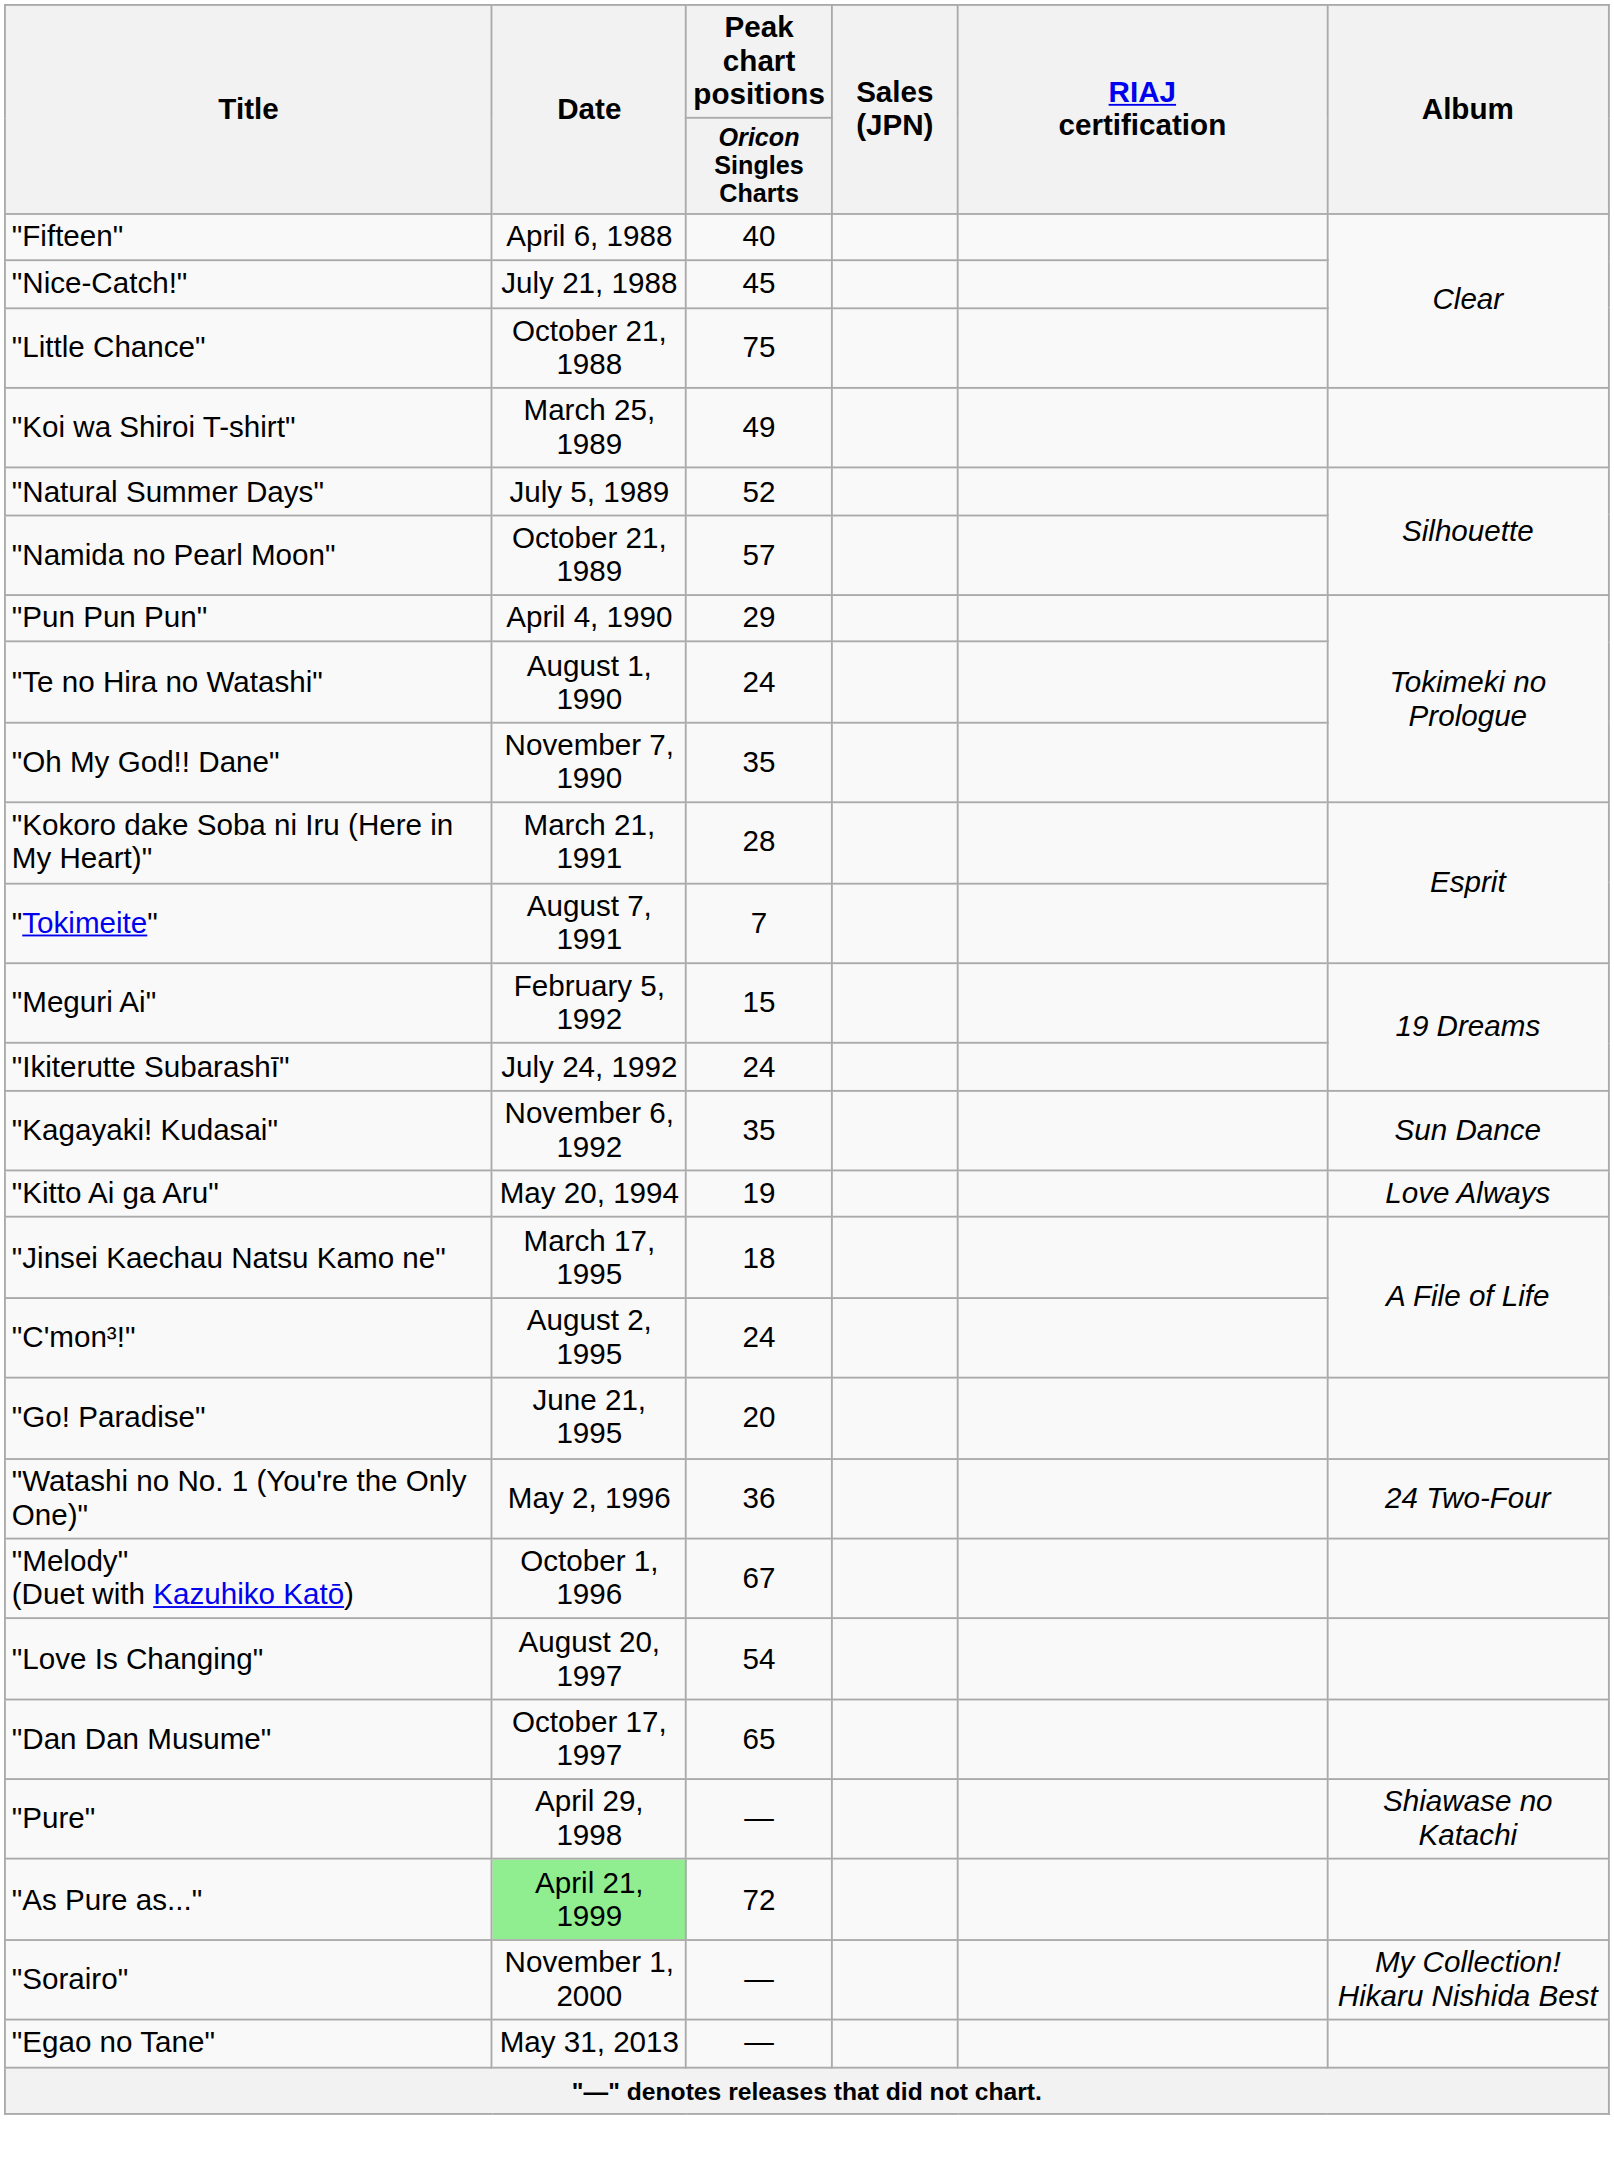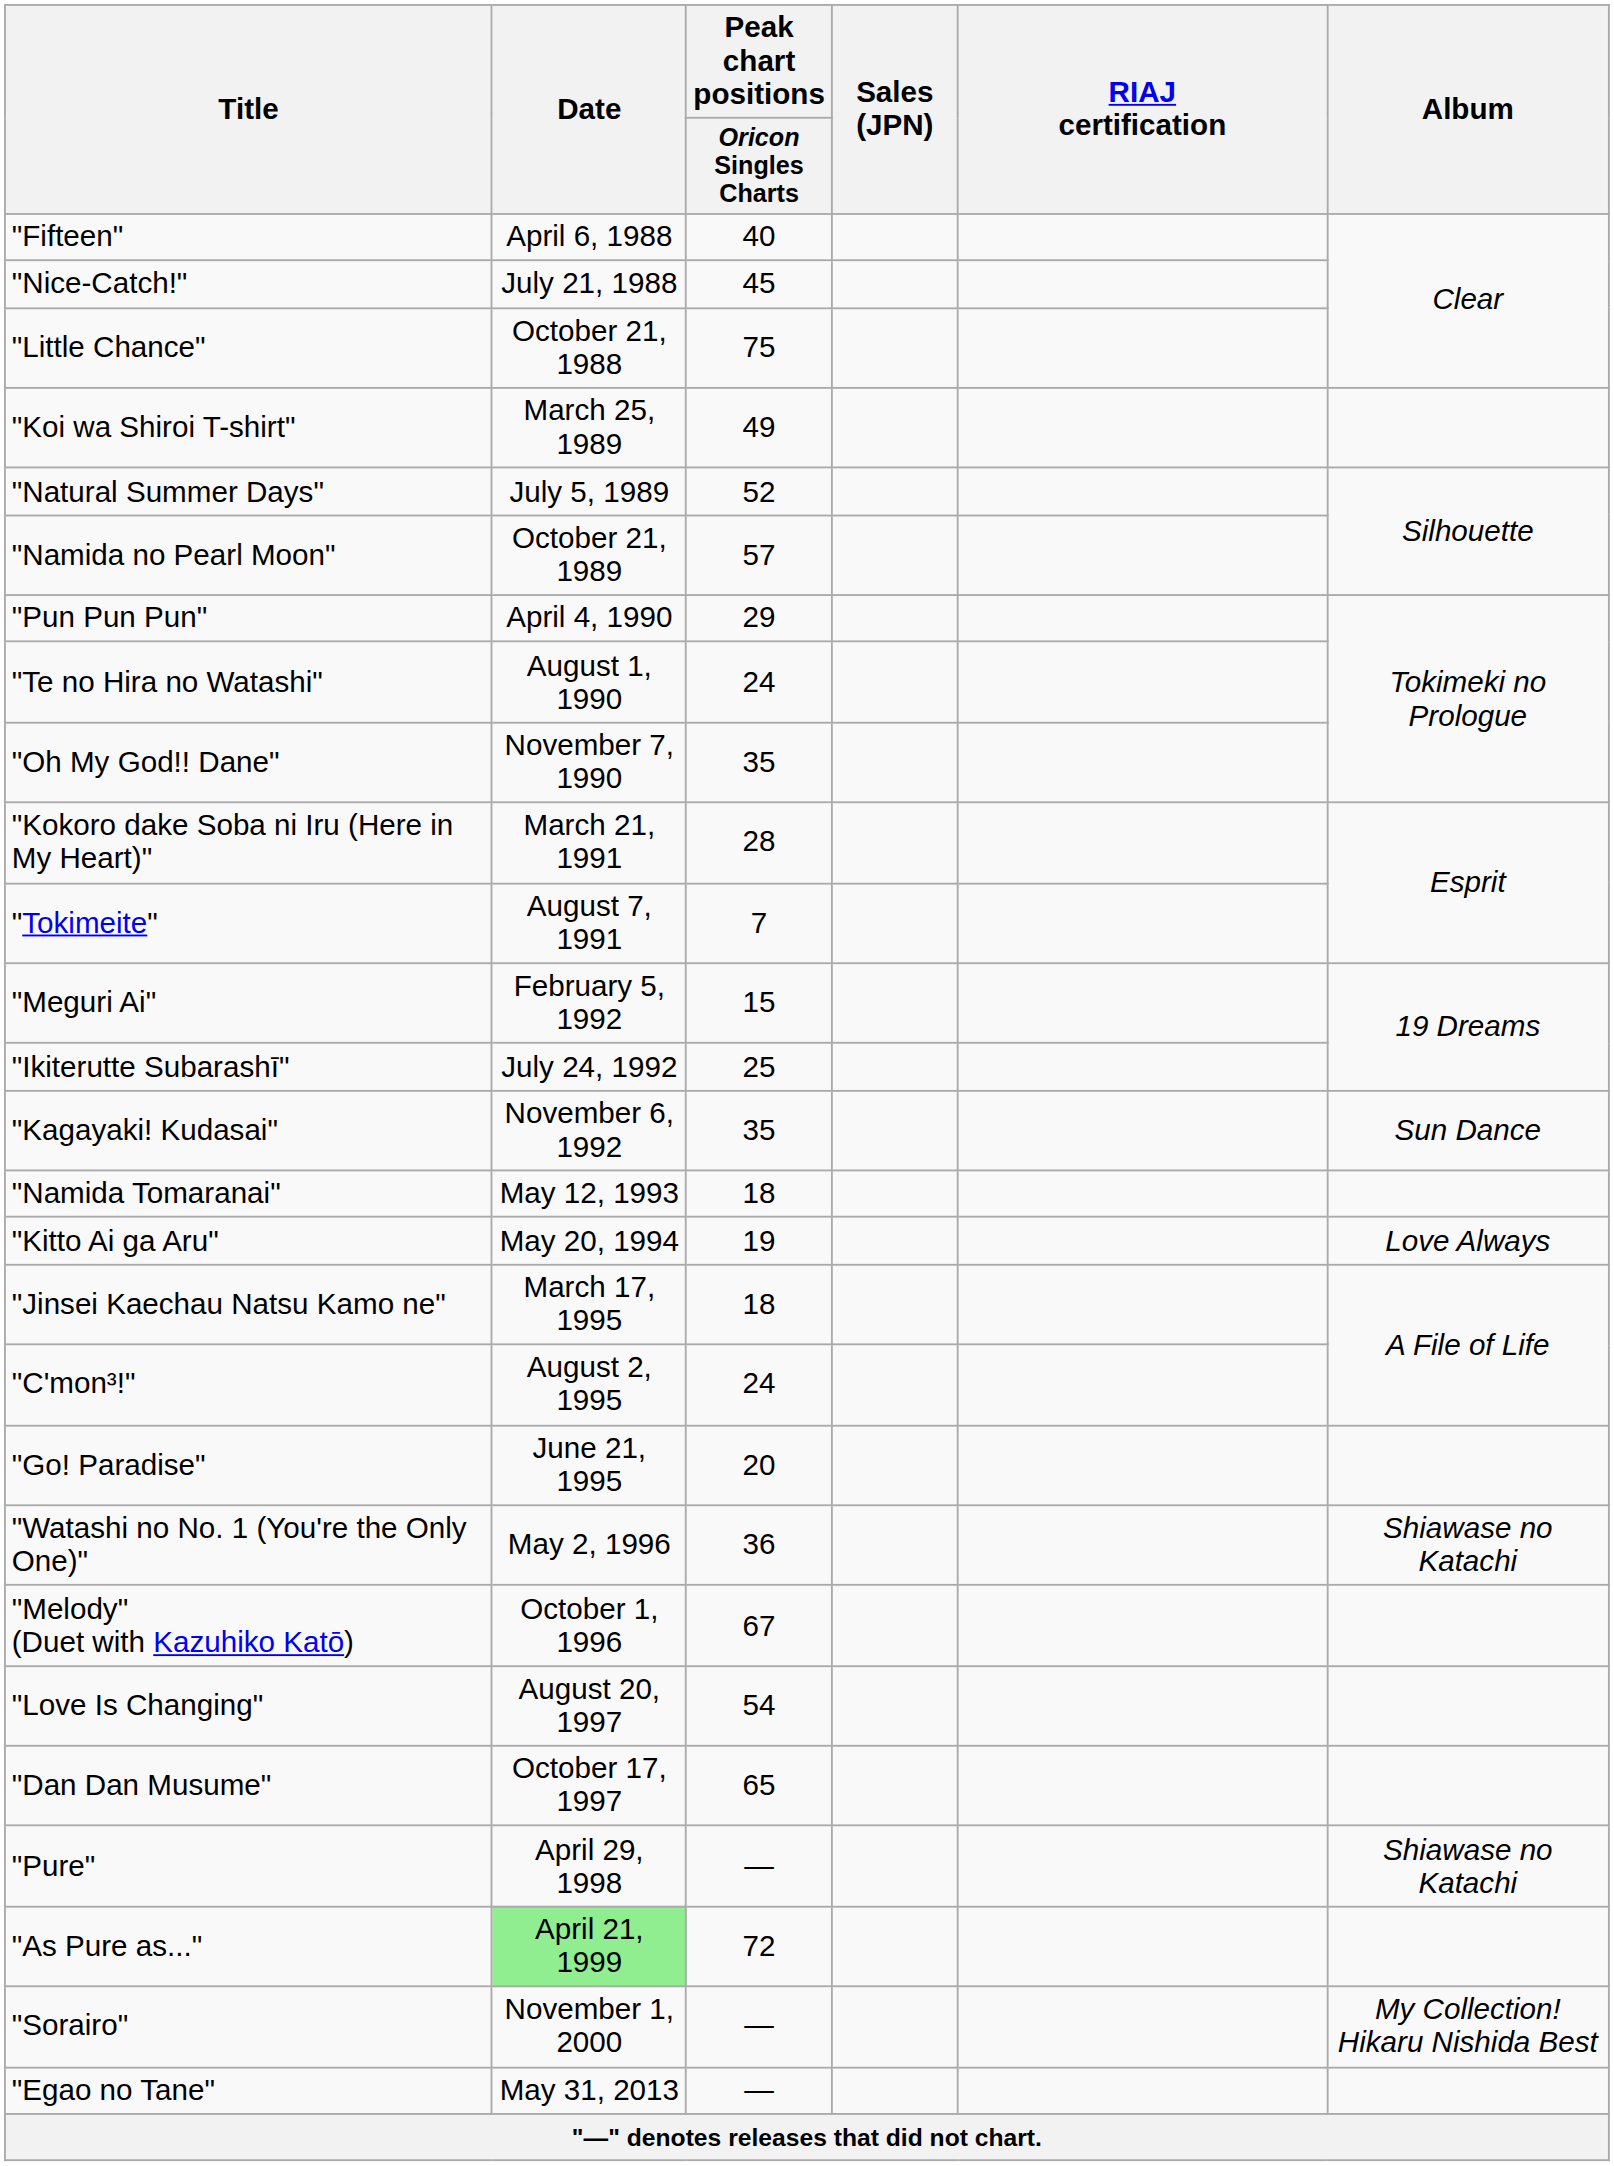 <table class="wikitable plainrowheaders" style="text-align:center;">
 <tr>
 <th scope="col" rowspan="2" style="width:16em;">Title</th>
 <th scope="col" rowspan="2">Date</th>
 <th scope="col" colspan="1">Peak chart positions</th>
 <th scope="col" rowspan="2">Sales (JPN)</th>
 <th scope="col" rowspan="2" style="width:12em;"><a href='#'>RIAJ</a><br>certification</th>
 <th scope="col" rowspan="2">Album</th>
 </tr>
 <tr>
 <th style="width:3em;font-size:85%"><em>Oricon</em> Singles Charts<br></th>
 </tr>
 <tr>
 <td align="left">"Fifteen"</td>
 <td>April 6, 1988</td>
 <td>40</td>
 <td></td>
 <td></td>
 <td rowspan="3"><em>Clear</em></td>
 </tr>
 <tr>
 <td align="left">"Nice-Catch!"</td>
 <td>July 21, 1988</td>
 <td>45</td>
 <td></td>
 <td></td>
 </tr>
 <tr>
 <td align="left">"Little Chance"</td>
 <td>October 21, 1988</td>
 <td>75</td>
 <td></td>
 <td></td>
 </tr>
 <tr>
 <td align="left">"Koi wa Shiroi T-shirt"</td>
 <td>March 25, 1989</td>
 <td>49</td>
 <td></td>
 <td></td>
 <td></td>
 </tr>
 <tr>
 <td align="left">"Natural Summer Days"</td>
 <td>July 5, 1989</td>
 <td>52</td>
 <td></td>
 <td></td>
 <td rowspan="2"><em>Silhouette</em></td>
 </tr>
 <tr>
 <td align="left">"Namida no Pearl Moon"</td>
 <td>October 21, 1989</td>
 <td>57</td>
 <td></td>
 <td></td>
 </tr>
 <tr>
 <td align="left">"Pun Pun Pun"</td>
 <td>April 4, 1990</td>
 <td>29</td>
 <td></td>
 <td></td>
 <td rowspan="3"><em>Tokimeki no Prologue</em></td>
 </tr>
 <tr>
 <td align="left">"Te no Hira no Watashi"</td>
 <td>August 1, 1990</td>
 <td>24</td>
 <td></td>
 <td></td>
 </tr>
 <tr>
 <td align="left">"Oh My God!! Dane"</td>
 <td>November 7, 1990</td>
 <td>35</td>
 <td></td>
 <td></td>
 </tr>
 <tr>
 <td align="left">"Kokoro dake Soba ni Iru (Here in My Heart)"</td>
 <td>March 21, 1991</td>
 <td>28</td>
 <td></td>
 <td></td>
 <td rowspan="2"><em>Esprit</em></td>
 </tr>
 <tr>
 <td align="left">"<a href='#'>Tokimeite</a>"</td>
 <td>August 7, 1991</td>
 <td>7</td>
 <td></td>
 <td></td>
 </tr>
 <tr>
 <td align="left">"Meguri Ai"</td>
 <td>February 5, 1992</td>
 <td>15</td>
 <td></td>
 <td></td>
 <td rowspan="2"><em>19 Dreams</em></td>
 </tr>
 <tr>
 <td align="left">"Ikiterutte Subarashī"</td>
 <td>July 24, 1992</td>
-<td>24</td>
+<td>25</td>
 <td></td>
 <td></td>
 </tr>
 <tr>
 <td align="left">"Kagayaki! Kudasai"</td>
 <td>November 6, 1992</td>
 <td>35</td>
 <td></td>
 <td></td>
 <td><em>Sun Dance</em></td>
+</tr>
+<tr>
+<td align="left">"Namida Tomaranai"</td>
+<td>May 12, 1993</td>
+<td>18</td>
+<td></td>
+<td></td>
+<td></td>
 </tr>
 <tr>
 <td align="left">"Kitto Ai ga Aru"</td>
 <td>May 20, 1994</td>
 <td>19</td>
 <td></td>
 <td></td>
 <td><em>Love Always</em></td>
 </tr>
 <tr>
 <td align="left">"Jinsei Kaechau Natsu Kamo ne"</td>
 <td>March 17, 1995</td>
 <td>18</td>
 <td></td>
 <td></td>
 <td rowspan="2"><em>A File of Life</em></td>
 </tr>
 <tr>
 <td align="left">"C'mon³!"</td>
 <td>August 2, 1995</td>
 <td>24</td>
 <td></td>
 <td></td>
 </tr>
 <tr>
 <td align="left">"Go! Paradise"</td>
 <td>June 21, 1995</td>
 <td>20</td>
 <td></td>
 <td></td>
 <td></td>
 </tr>
 <tr>
 <td align="left">"Watashi no No. 1 (You're the Only One)"</td>
 <td>May 2, 1996</td>
 <td>36</td>
 <td></td>
 <td></td>
-<td><em>24 Two-Four</em></td>
+<td><em>Shiawase no Katachi</em></td>
 </tr>
 <tr>
 <td align="left">"Melody"<br>(Duet with <a href='#'>Kazuhiko Katō</a>)</td>
 <td>October 1, 1996</td>
 <td>67</td>
 <td></td>
 <td></td>
 <td></td>
 </tr>
 <tr>
 <td align="left">"Love Is Changing"</td>
 <td>August 20, 1997</td>
 <td>54</td>
 <td></td>
 <td></td>
 <td></td>
 </tr>
 <tr>
 <td align="left">"Dan Dan Musume"</td>
 <td>October 17, 1997</td>
 <td>65</td>
 <td></td>
 <td></td>
 <td></td>
 </tr>
 <tr>
 <td align="left">"Pure"</td>
 <td>April 29, 1998</td>
 <td>—</td>
 <td></td>
 <td></td>
 <td><em>Shiawase no Katachi</em></td>
 </tr>
 <tr>
 <td align="left">"As Pure as..."</td>
 <td style="background: lightgreen;">April 21, 1999</td>
 <td>72</td>
 <td></td>
 <td></td>
 <td></td>
 </tr>
 <tr>
 <td align="left">"Sorairo"</td>
 <td>November 1, 2000</td>
 <td>—</td>
 <td></td>
 <td></td>
 <td><em>My Collection! Hikaru Nishida Best</em></td>
 </tr>
 <tr>
 <td align="left">"Egao no Tane"</td>
 <td>May 31, 2013</td>
 <td>—</td>
 <td></td>
 <td></td>
 <td></td>
 </tr>
 <tr>
 <th colspan="6"><small>"—" denotes releases that did not chart.</small></th>
 </tr>
 </table>
